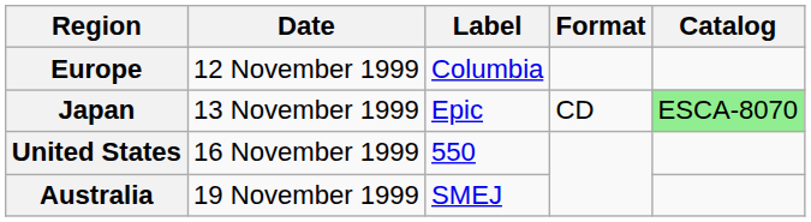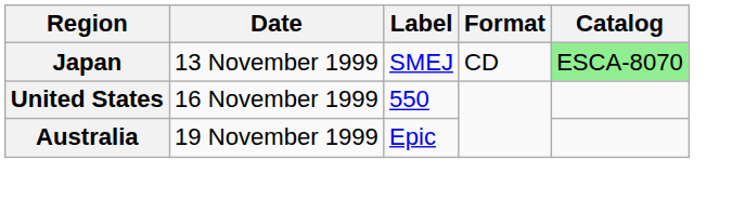 <table class="wikitable plainrowheaders">
 <tr>
 <th>Region</th>
 <th>Date</th>
 <th>Label</th>
 <th>Format</th>
 <th>Catalog</th>
 </tr>
 <tr>
-<th scope="row">Europe</th>
-<td>12 November 1999</td>
-<td><a href='#'>Columbia</a></td>
-<td></td>
-<td></td>
-</tr>
-<tr>
 <th scope="row">Japan</th>
 <td>13 November 1999</td>
-<td><a href='#'>Epic</a></td>
+<td><a href='#'>SMEJ</a></td>
 <td>CD</td>
 <td style="background: lightgreen;">ESCA-8070</td>
 </tr>
 <tr>
 <th scope="row">United States</th>
 <td>16 November 1999</td>
 <td><a href='#'>550</a></td>
 <td rowspan="2"></td>
 <td></td>
 </tr>
 <tr>
 <th scope="row">Australia</th>
 <td>19 November 1999</td>
-<td><a href='#'>SMEJ</a></td>
+<td><a href='#'>Epic</a></td>
 <td></td>
 </tr>
 </table>
